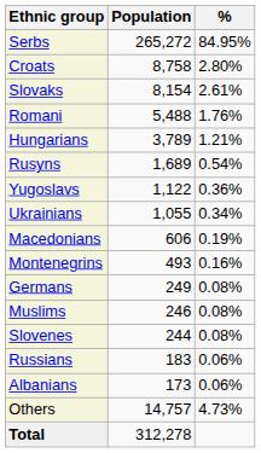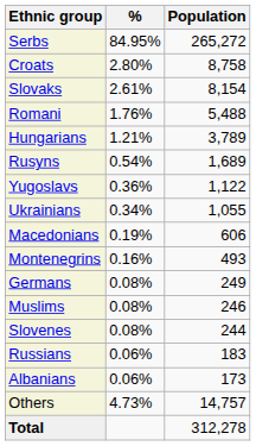 <table class="wikitable">
 <tr>
 <th>Ethnic group</th>
+<th>%</th>
 <th>Population</th>
-<th>%</th>
 </tr>
 <tr>
 <td style="background:#F5F5DC;"><a href='#'>Serbs</a></td>
+<td>84.95%</td>
 <td align="right">265,272</td>
-<td>84.95%</td>
 </tr>
 <tr>
 <td style="background:#F5F5DC;"><a href='#'>Croats</a></td>
+<td>2.80%</td>
 <td align="right">8,758</td>
-<td>2.80%</td>
 </tr>
 <tr>
 <td style="background:#F5F5DC;"><a href='#'>Slovaks</a></td>
+<td>2.61%</td>
 <td align="right">8,154</td>
-<td>2.61%</td>
 </tr>
 <tr>
 <td style="background:#F5F5DC;"><a href='#'>Romani</a></td>
+<td>1.76%</td>
 <td align="right">5,488</td>
-<td>1.76%</td>
 </tr>
 <tr>
 <td style="background:#F5F5DC;"><a href='#'>Hungarians</a></td>
+<td>1.21%</td>
 <td align="right">3,789</td>
-<td>1.21%</td>
 </tr>
 <tr>
 <td style="background:#F5F5DC;"><a href='#'>Rusyns</a></td>
+<td>0.54%</td>
 <td align="right">1,689</td>
-<td>0.54%</td>
 </tr>
 <tr>
 <td style="background:#F5F5DC;"><a href='#'>Yugoslavs</a></td>
+<td>0.36%</td>
 <td align="right">1,122</td>
-<td>0.36%</td>
 </tr>
 <tr>
 <td style="background:#F5F5DC;"><a href='#'>Ukrainians</a></td>
+<td>0.34%</td>
 <td align="right">1,055</td>
-<td>0.34%</td>
 </tr>
 <tr>
 <td style="background:#F5F5DC;"><a href='#'>Macedonians</a></td>
+<td>0.19%</td>
 <td align="right">606</td>
-<td>0.19%</td>
 </tr>
 <tr>
 <td style="background:#F5F5DC;"><a href='#'>Montenegrins</a></td>
+<td>0.16%</td>
 <td align="right">493</td>
-<td>0.16%</td>
 </tr>
 <tr>
 <td style="background:#F5F5DC;"><a href='#'>Germans</a></td>
+<td>0.08%</td>
 <td align="right">249</td>
-<td>0.08%</td>
 </tr>
 <tr>
 <td style="background:#F5F5DC;"><a href='#'>Muslims</a></td>
+<td>0.08%</td>
 <td align="right">246</td>
-<td>0.08%</td>
 </tr>
 <tr>
 <td style="background:#F5F5DC;"><a href='#'>Slovenes</a></td>
+<td>0.08%</td>
 <td align="right">244</td>
-<td>0.08%</td>
 </tr>
 <tr>
 <td style="background:#F5F5DC;"><a href='#'>Russians</a></td>
+<td>0.06%</td>
 <td align="right">183</td>
-<td>0.06%</td>
 </tr>
 <tr>
 <td style="background:#F5F5DC;"><a href='#'>Albanians</a></td>
+<td>0.06%</td>
 <td align="right">173</td>
-<td>0.06%</td>
 </tr>
 <tr>
 <td style="background:#F5F5DC;">Others</td>
+<td>4.73%</td>
 <td align="right">14,757</td>
-<td>4.73%</td>
 </tr>
 <tr>
 <td style="background:#F0F0F0;"><strong>Total</strong></td>
+<td></td>
 <td align="right">312,278</td>
-<td></td>
 </tr>
 </table>
